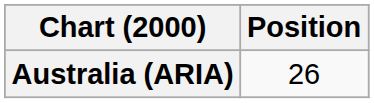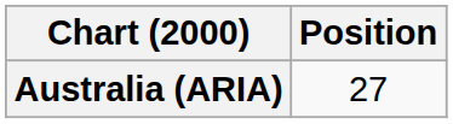 <table class="wikitable plainrowheaders" style="text-align:center">
 <tr>
 <th scope="col">Chart (2000)</th>
 <th scope="col">Position</th>
 </tr>
 <tr>
 <th scope="row">Australia (ARIA)</th>
-<td>26</td>
+<td>27</td>
 </tr>
 </table>
